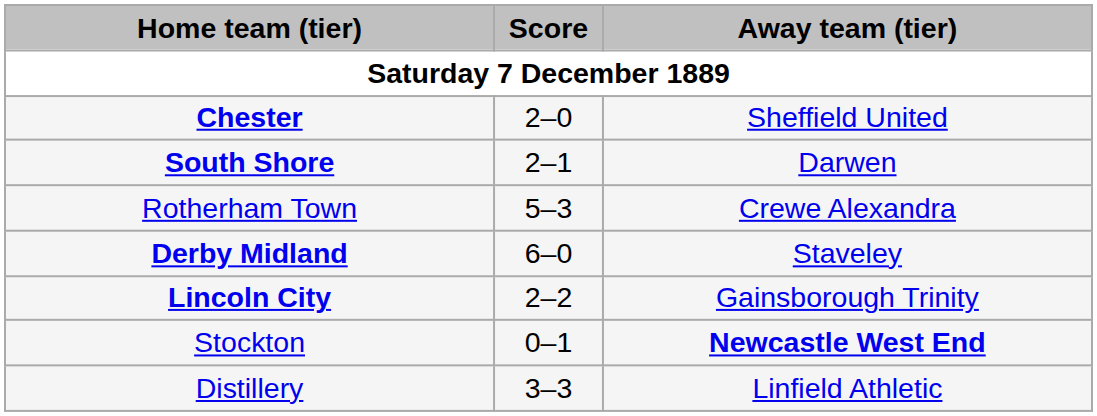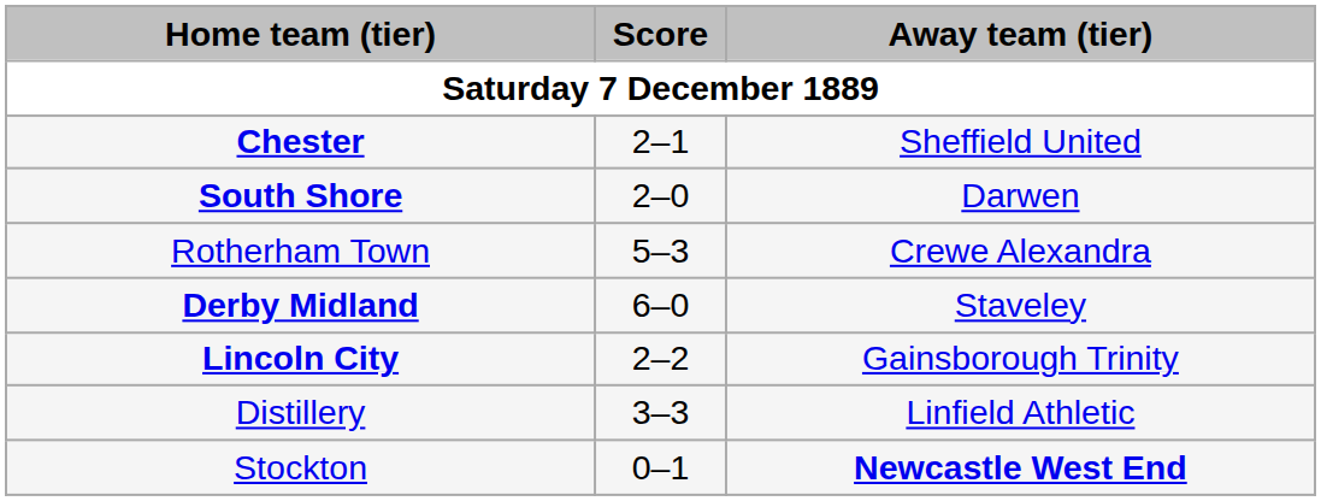 <table class="wikitable" style="width: 550px; background:WhiteSmoke; text-align:center; font-size:90%">
 <tr>
 <td scope="col" style="width: 45.00%; background:silver;"><strong>Home team (tier)</strong></td>
 <td scope="col" style="width: 10.00%; background:silver;"><strong>Score</strong></td>
 <td scope="col" style="width: 45.00%; background:silver;"><strong>Away team (tier)</strong></td>
 </tr>
 <tr>
 <td colspan="3" style= background:White><strong>Saturday 7 December 1889</strong></td>
 </tr>
 <tr>
 <td><strong><a href='#'>Chester</a></strong></td>
-<td>2–0</td>
+<td>2–1</td>
 <td><a href='#'>Sheffield United</a></td>
 </tr>
 <tr>
 <td><strong><a href='#'>South Shore</a></strong></td>
-<td>2–1</td>
+<td>2–0</td>
 <td><a href='#'>Darwen</a></td>
 </tr>
 <tr>
 <td><a href='#'>Rotherham Town</a></td>
 <td>5–3</td>
 <td><a href='#'>Crewe Alexandra</a></td>
 </tr>
 <tr>
 <td><strong><a href='#'>Derby Midland</a></strong></td>
 <td>6–0</td>
 <td><a href='#'>Staveley</a></td>
 </tr>
 <tr>
 <td><strong><a href='#'>Lincoln City</a></strong></td>
 <td>2–2</td>
 <td><a href='#'>Gainsborough Trinity</a></td>
 </tr>
 <tr>
+<td><a href='#'>Distillery</a></td>
+<td>3–3</td>
+<td><a href='#'>Linfield Athletic</a></td>
+</tr>
+<tr>
 <td><a href='#'>Stockton</a></td>
 <td>0–1</td>
 <td><strong><a href='#'>Newcastle West End</a></strong></td>
 </tr>
-<tr>
-<td><a href='#'>Distillery</a></td>
-<td>3–3</td>
-<td><a href='#'>Linfield Athletic</a></td>
-</tr>
 </table>
